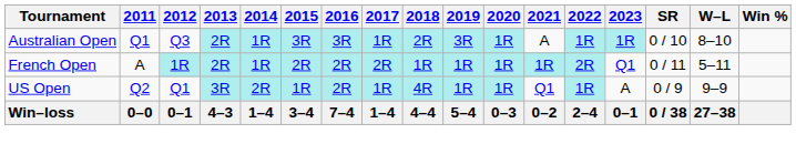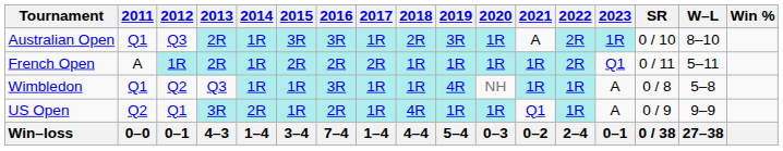 <table class=wikitable style=text-align:center>
 <tr>
 <th>Tournament</th>
 <th><a href='#'>2011</a></th>
 <th><a href='#'>2012</a></th>
 <th><a href='#'>2013</a></th>
 <th><a href='#'>2014</a></th>
 <th><a href='#'>2015</a></th>
 <th><a href='#'>2016</a></th>
 <th><a href='#'>2017</a></th>
 <th><a href='#'>2018</a></th>
 <th><a href='#'>2019</a></th>
 <th><a href='#'>2020</a></th>
 <th><a href='#'>2021</a></th>
 <th><a href='#'>2022</a></th>
 <th><a href='#'>2023</a></th>
 <th>SR</th>
 <th>W–L</th>
 <th>Win %</th>
 </tr>
 <tr>
 <td align=left><a href='#'>Australian Open</a></td>
 <td><a href='#'>Q1</a></td>
 <td><a href='#'>Q3</a></td>
 <td bgcolor=afeeee><a href='#'>2R</a></td>
 <td bgcolor=afeeee><a href='#'>1R</a></td>
 <td bgcolor=afeeee><a href='#'>3R</a></td>
 <td bgcolor=afeeee><a href='#'>3R</a></td>
 <td bgcolor=afeeee><a href='#'>1R</a></td>
 <td bgcolor=afeeee><a href='#'>2R</a></td>
 <td bgcolor=afeeee><a href='#'>3R</a></td>
 <td bgcolor=afeeee><a href='#'>1R</a></td>
 <td>A</td>
-<td bgcolor=afeeee><a href='#'>1R</a></td>
+<td bgcolor=afeeee><a href='#'>2R</a></td>
 <td bgcolor=afeeee><a href='#'>1R</a></td>
 <td>0 / 10</td>
 <td>8–10</td>
 <td></td>
 </tr>
 <tr>
 <td align=left><a href='#'>French Open</a></td>
 <td>A</td>
 <td bgcolor=afeeee><a href='#'>1R</a></td>
 <td bgcolor=afeeee><a href='#'>2R</a></td>
 <td bgcolor=afeeee><a href='#'>1R</a></td>
 <td bgcolor=afeeee><a href='#'>2R</a></td>
 <td bgcolor=afeeee><a href='#'>2R</a></td>
 <td bgcolor=afeeee><a href='#'>2R</a></td>
 <td bgcolor=afeeee><a href='#'>1R</a></td>
 <td bgcolor=afeeee><a href='#'>1R</a></td>
 <td bgcolor=afeeee><a href='#'>1R</a></td>
 <td bgcolor=afeeee><a href='#'>1R</a></td>
 <td bgcolor=afeeee><a href='#'>2R</a></td>
 <td><a href='#'>Q1</a></td>
 <td>0 / 11</td>
 <td>5–11</td>
+<td></td>
+</tr>
+<tr>
+<td align=left><a href='#'>Wimbledon</a></td>
+<td><a href='#'>Q1</a></td>
+<td><a href='#'>Q2</a></td>
+<td><a href='#'>Q3</a></td>
+<td bgcolor=afeeee><a href='#'>1R</a></td>
+<td bgcolor=afeeee><a href='#'>1R</a></td>
+<td bgcolor=afeeee><a href='#'>3R</a></td>
+<td bgcolor=afeeee><a href='#'>1R</a></td>
+<td bgcolor=afeeee><a href='#'>1R</a></td>
+<td bgcolor=afeeee><a href='#'>4R</a></td>
+<td style=color:#767676>NH</td>
+<td bgcolor=afeeee><a href='#'>1R</a></td>
+<td bgcolor=afeeee><a href='#'>1R</a></td>
+<td>A</td>
+<td>0 / 8</td>
+<td>5–8</td>
 <td></td>
 </tr>
 <tr>
 <td align=left><a href='#'>US Open</a></td>
 <td><a href='#'>Q2</a></td>
 <td><a href='#'>Q1</a></td>
 <td bgcolor=afeeee><a href='#'>3R</a></td>
 <td bgcolor=afeeee><a href='#'>2R</a></td>
 <td bgcolor=afeeee><a href='#'>1R</a></td>
 <td bgcolor=afeeee><a href='#'>2R</a></td>
 <td bgcolor=afeeee><a href='#'>1R</a></td>
 <td bgcolor=afeeee><a href='#'>4R</a></td>
 <td bgcolor=afeeee><a href='#'>1R</a></td>
 <td bgcolor=afeeee><a href='#'>1R</a></td>
 <td><a href='#'>Q1</a></td>
 <td bgcolor=afeeee><a href='#'>1R</a></td>
 <td>A</td>
 <td>0 / 9</td>
 <td>9–9</td>
 <td></td>
 </tr>
 <tr>
 <th style=text-align:left>Win–loss</th>
 <th>0–0</th>
 <th>0–1</th>
 <th>4–3</th>
 <th>1–4</th>
 <th>3–4</th>
 <th>7–4</th>
 <th>1–4</th>
 <th>4–4</th>
 <th>5–4</th>
 <th>0–3</th>
 <th>0–2</th>
 <th>2–4</th>
 <th>0–1</th>
 <th>0 / 38</th>
 <th>27–38</th>
 <th></th>
 </tr>
 </table>
